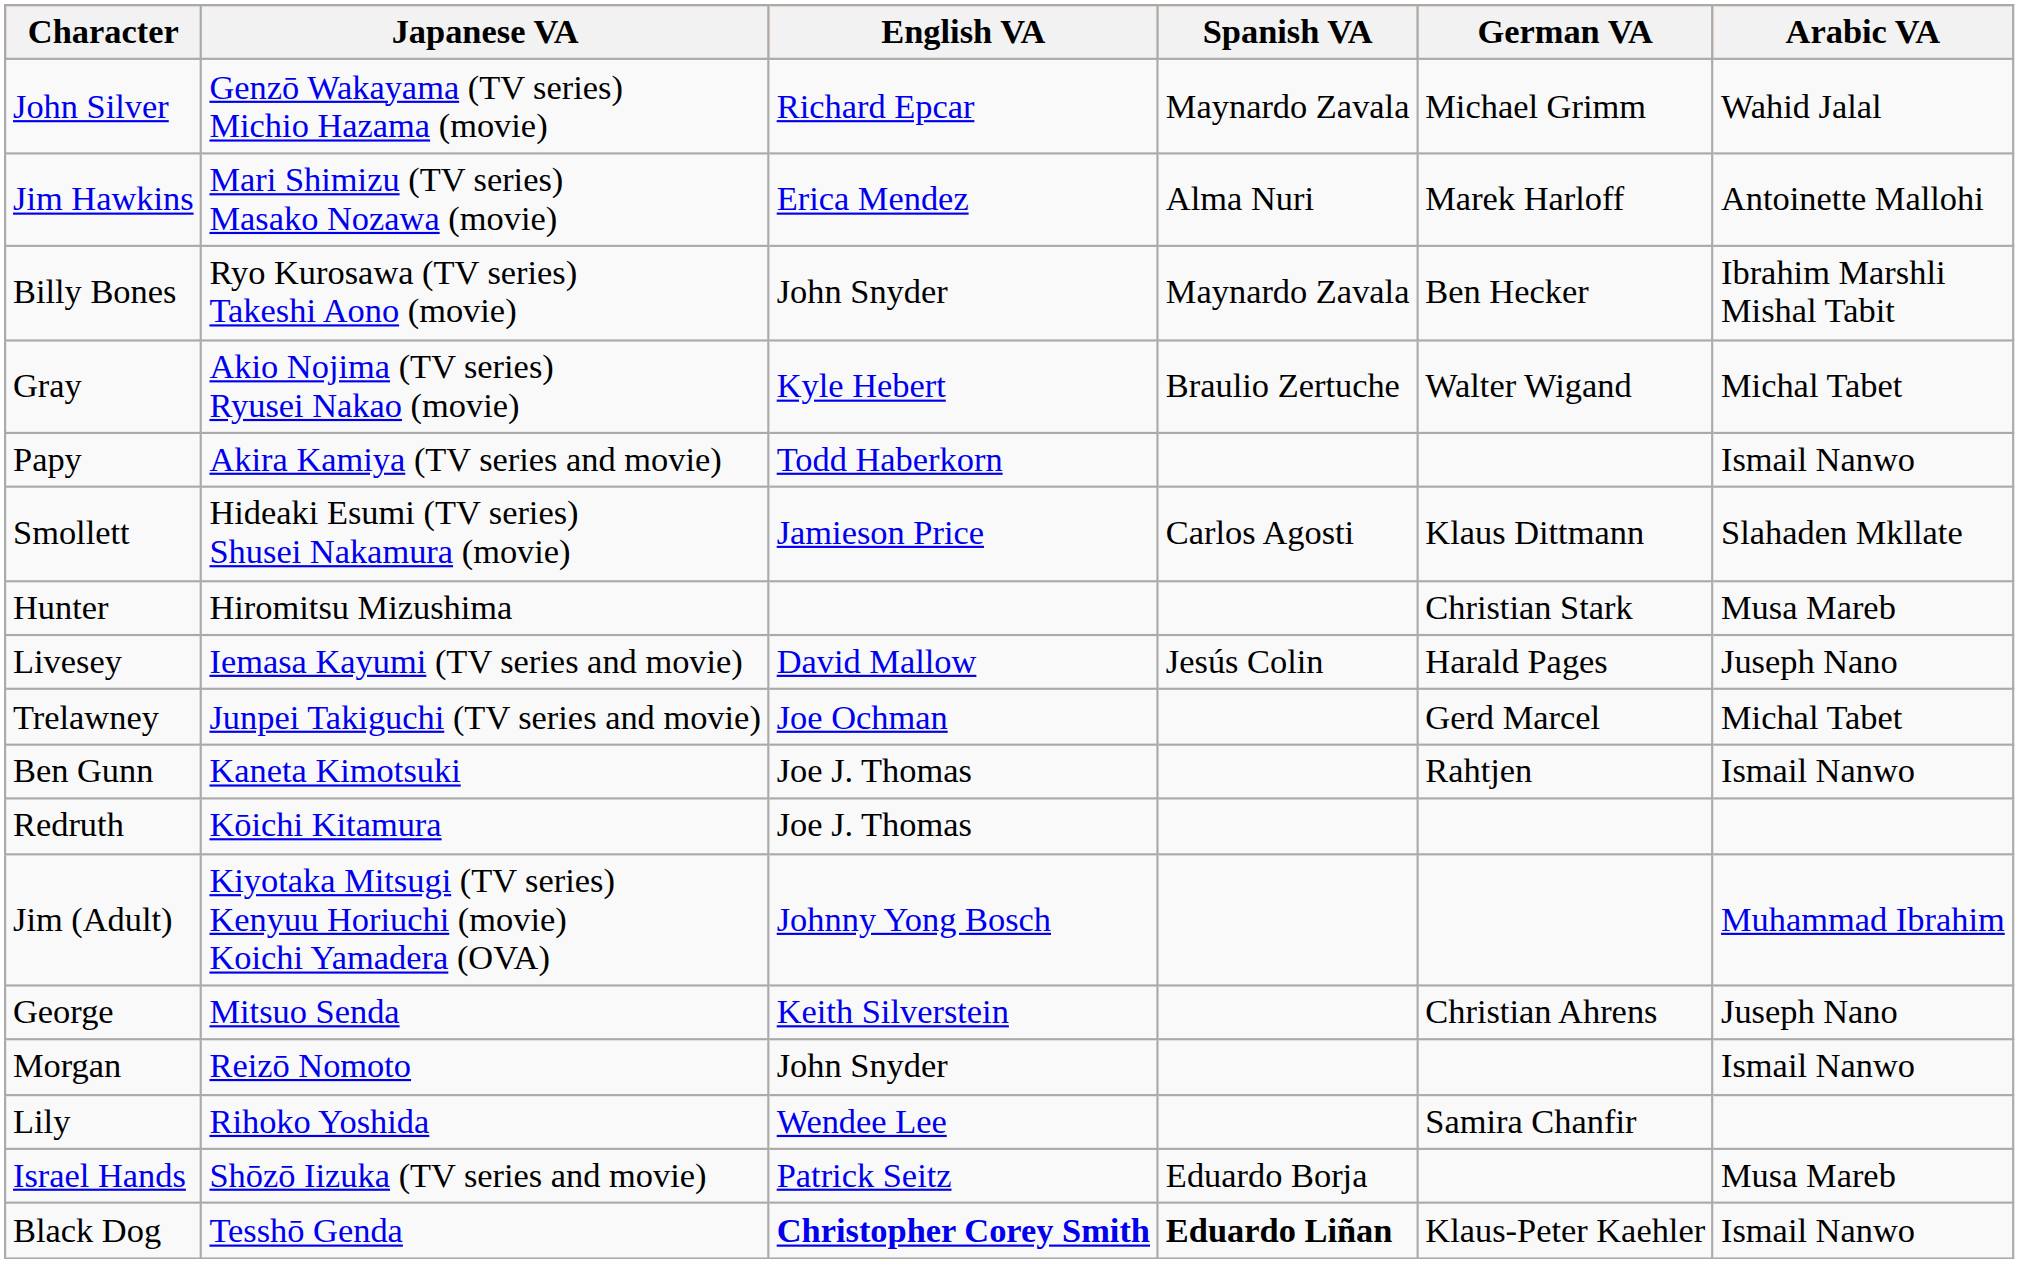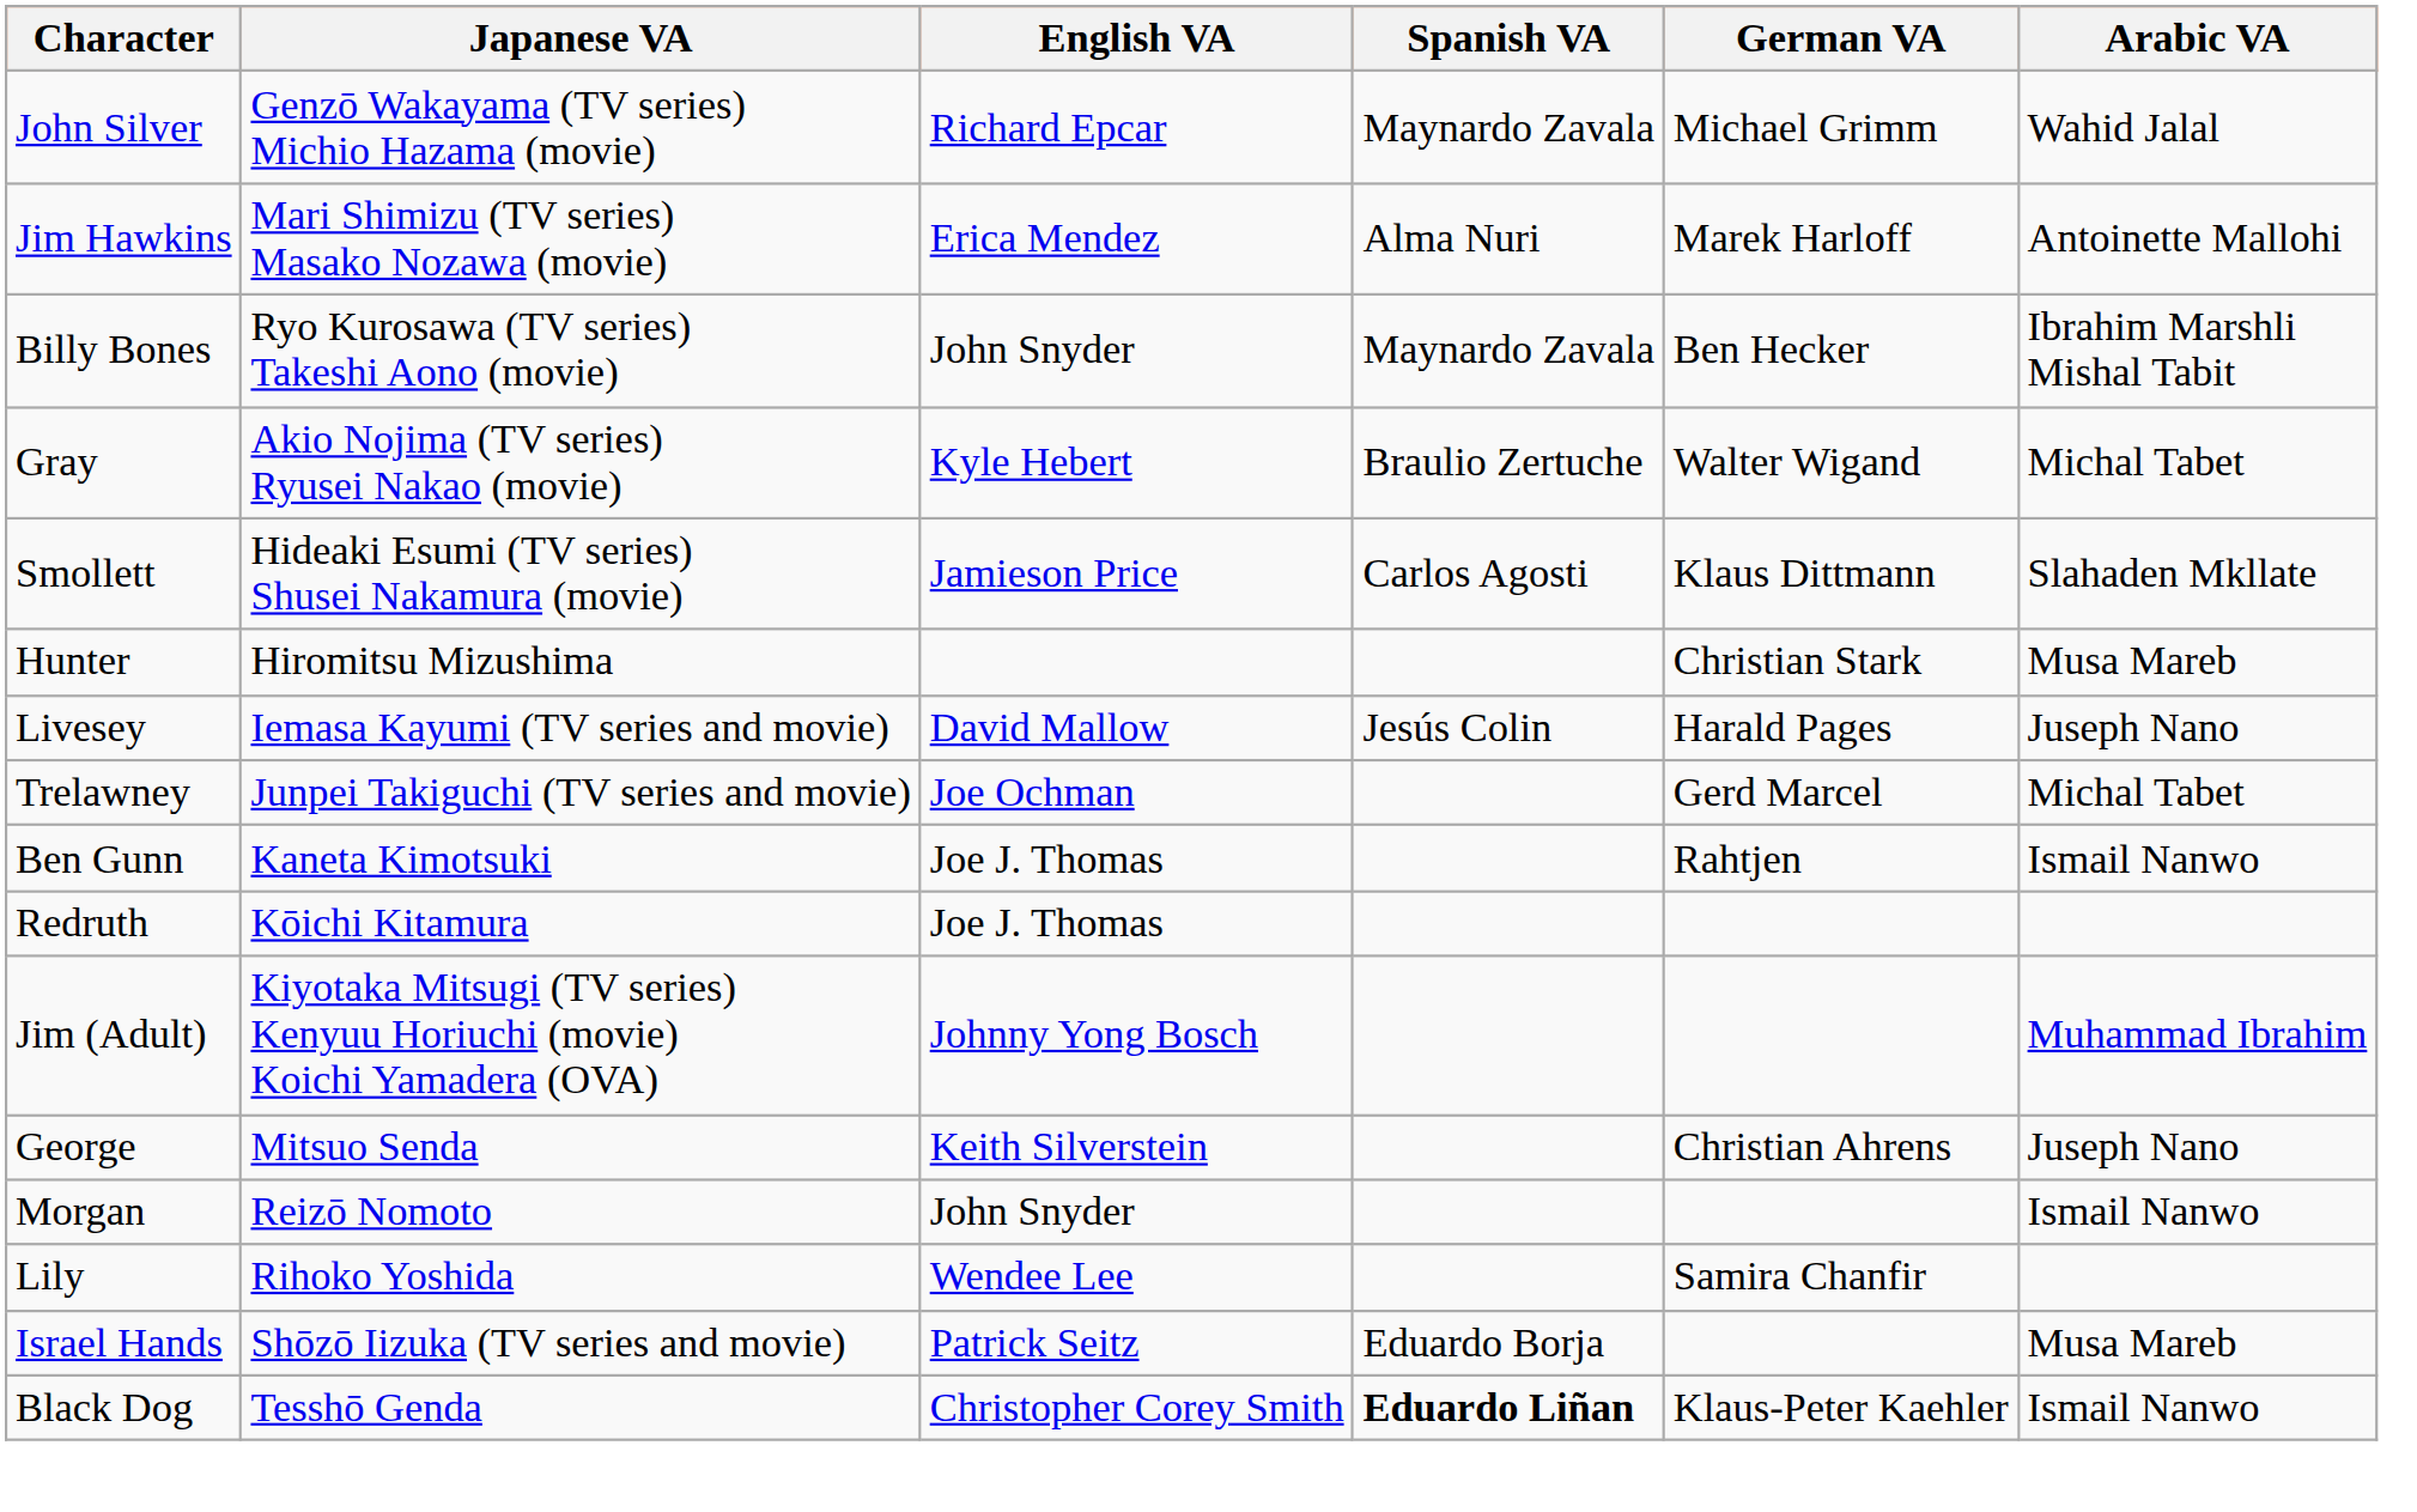 <table border="1" style="border-collapse: collapse;" class="wikitable">
 <tr style="background-color: rgb(255,85,0);">
 <th>Character</th>
 <th>Japanese VA</th>
 <th>English VA</th>
 <th>Spanish VA</th>
 <th>German VA</th>
 <th>Arabic VA</th>
 </tr>
 <tr>
 <td><a href='#'>John Silver</a></td>
 <td><a href='#'>Genzō Wakayama</a> (TV series) <br> <a href='#'>Michio Hazama</a> (movie)</td>
 <td><a href='#'>Richard Epcar</a></td>
 <td>Maynardo Zavala</td>
 <td>Michael Grimm</td>
 <td>Wahid Jalal</td>
 </tr>
 <tr>
 <td><a href='#'>Jim Hawkins</a></td>
 <td><a href='#'>Mari Shimizu</a> (TV series) <br> <a href='#'>Masako Nozawa</a> (movie)</td>
 <td><a href='#'>Erica Mendez</a></td>
 <td>Alma Nuri</td>
 <td>Marek Harloff</td>
 <td>Antoinette Mallohi</td>
 </tr>
 <tr>
 <td>Billy Bones</td>
 <td>Ryo Kurosawa (TV series) <br> <a href='#'>Takeshi Aono</a> (movie)</td>
 <td>John Snyder</td>
 <td>Maynardo Zavala</td>
 <td>Ben Hecker</td>
 <td>Ibrahim Marshli <br> Mishal Tabit</td>
 </tr>
 <tr>
 <td>Gray</td>
 <td><a href='#'>Akio Nojima</a> (TV series) <br> <a href='#'>Ryusei Nakao</a> (movie)</td>
 <td><a href='#'>Kyle Hebert</a></td>
 <td>Braulio Zertuche</td>
 <td>Walter Wigand</td>
 <td>Michal Tabet</td>
-</tr>
-<tr>
-<td>Papy</td>
-<td><a href='#'>Akira Kamiya</a> (TV series and movie)</td>
-<td><a href='#'>Todd Haberkorn</a></td>
-<td></td>
-<td></td>
-<td>Ismail Nanwo</td>
 </tr>
 <tr>
 <td>Smollett</td>
 <td>Hideaki Esumi (TV series) <br> <a href='#'>Shusei Nakamura</a> (movie)</td>
 <td><a href='#'>Jamieson Price</a></td>
 <td>Carlos Agosti</td>
 <td>Klaus Dittmann</td>
 <td>Slahaden Mkllate</td>
 </tr>
 <tr>
 <td>Hunter</td>
 <td>Hiromitsu Mizushima</td>
 <td></td>
 <td></td>
 <td>Christian Stark</td>
 <td>Musa Mareb</td>
 </tr>
 <tr>
 <td>Livesey</td>
 <td><a href='#'>Iemasa Kayumi</a> (TV series and movie)</td>
 <td><a href='#'>David Mallow</a></td>
 <td>Jesús Colin</td>
 <td>Harald Pages</td>
 <td>Juseph Nano</td>
 </tr>
 <tr>
 <td>Trelawney</td>
 <td><a href='#'>Junpei Takiguchi</a> (TV series and movie)</td>
 <td><a href='#'>Joe Ochman</a></td>
 <td></td>
 <td>Gerd Marcel</td>
 <td>Michal Tabet</td>
 </tr>
 <tr>
 <td>Ben Gunn</td>
 <td><a href='#'>Kaneta Kimotsuki</a></td>
 <td>Joe J. Thomas</td>
 <td></td>
 <td>Rahtjen</td>
 <td>Ismail Nanwo</td>
 </tr>
 <tr>
 <td>Redruth</td>
 <td><a href='#'>Kōichi Kitamura</a></td>
 <td>Joe J. Thomas</td>
 <td></td>
 <td></td>
 <td></td>
 </tr>
 <tr>
 <td>Jim (Adult)</td>
 <td><a href='#'>Kiyotaka Mitsugi</a> (TV series) <br> <a href='#'>Kenyuu Horiuchi</a> (movie) <br> <a href='#'>Koichi Yamadera</a> (OVA)</td>
 <td><a href='#'>Johnny Yong Bosch</a></td>
 <td></td>
 <td></td>
 <td><a href='#'>Muhammad Ibrahim</a></td>
 </tr>
 <tr>
 <td>George</td>
 <td><a href='#'>Mitsuo Senda</a></td>
 <td><a href='#'>Keith Silverstein</a></td>
 <td></td>
 <td>Christian Ahrens</td>
 <td>Juseph Nano</td>
 </tr>
 <tr>
 <td>Morgan</td>
 <td><a href='#'>Reizō Nomoto</a></td>
 <td>John Snyder</td>
 <td></td>
 <td></td>
 <td>Ismail Nanwo</td>
 </tr>
 <tr>
 <td>Lily</td>
 <td><a href='#'>Rihoko Yoshida</a></td>
 <td><a href='#'>Wendee Lee</a></td>
 <td></td>
 <td>Samira Chanfir</td>
 <td></td>
 </tr>
 <tr>
 <td><a href='#'>Israel Hands</a></td>
 <td><a href='#'>Shōzō Iizuka</a> (TV series and movie)</td>
 <td><a href='#'>Patrick Seitz</a></td>
 <td>Eduardo Borja</td>
 <td></td>
 <td>Musa Mareb</td>
 </tr>
 <tr>
 <td>Black Dog</td>
 <td><a href='#'>Tesshō Genda</a></td>
-<td><strong><a href='#'>Christopher Corey Smith</a></strong></td>
+<td><a href='#'>Christopher Corey Smith</a></td>
 <td><strong>Eduardo Liñan</strong></td>
 <td>Klaus-Peter Kaehler</td>
 <td>Ismail Nanwo</td>
 </tr>
 </table>
